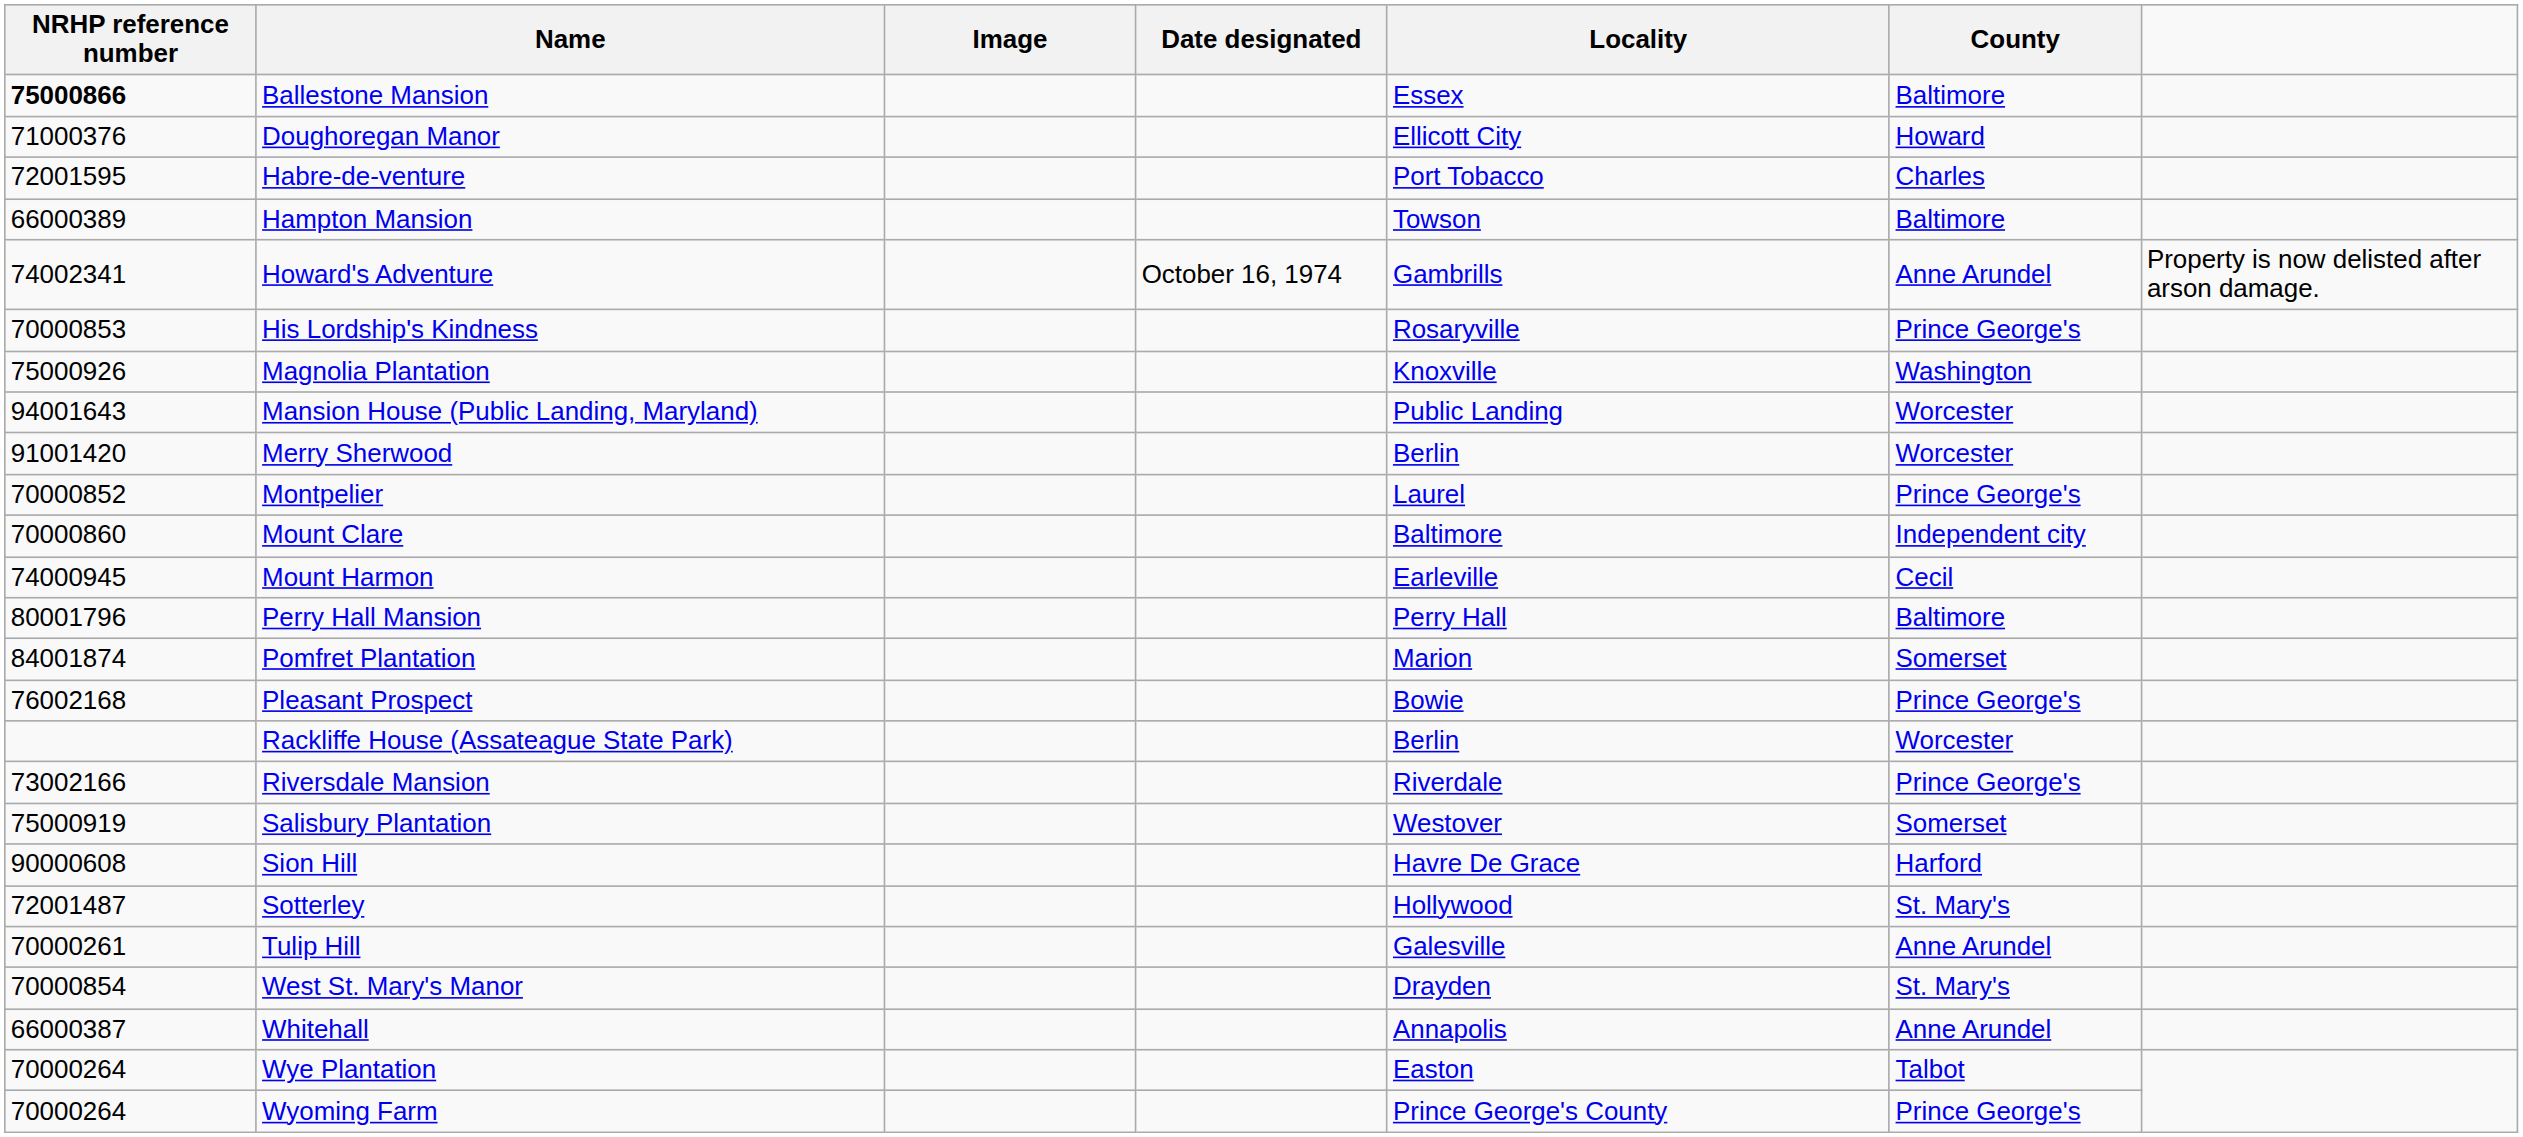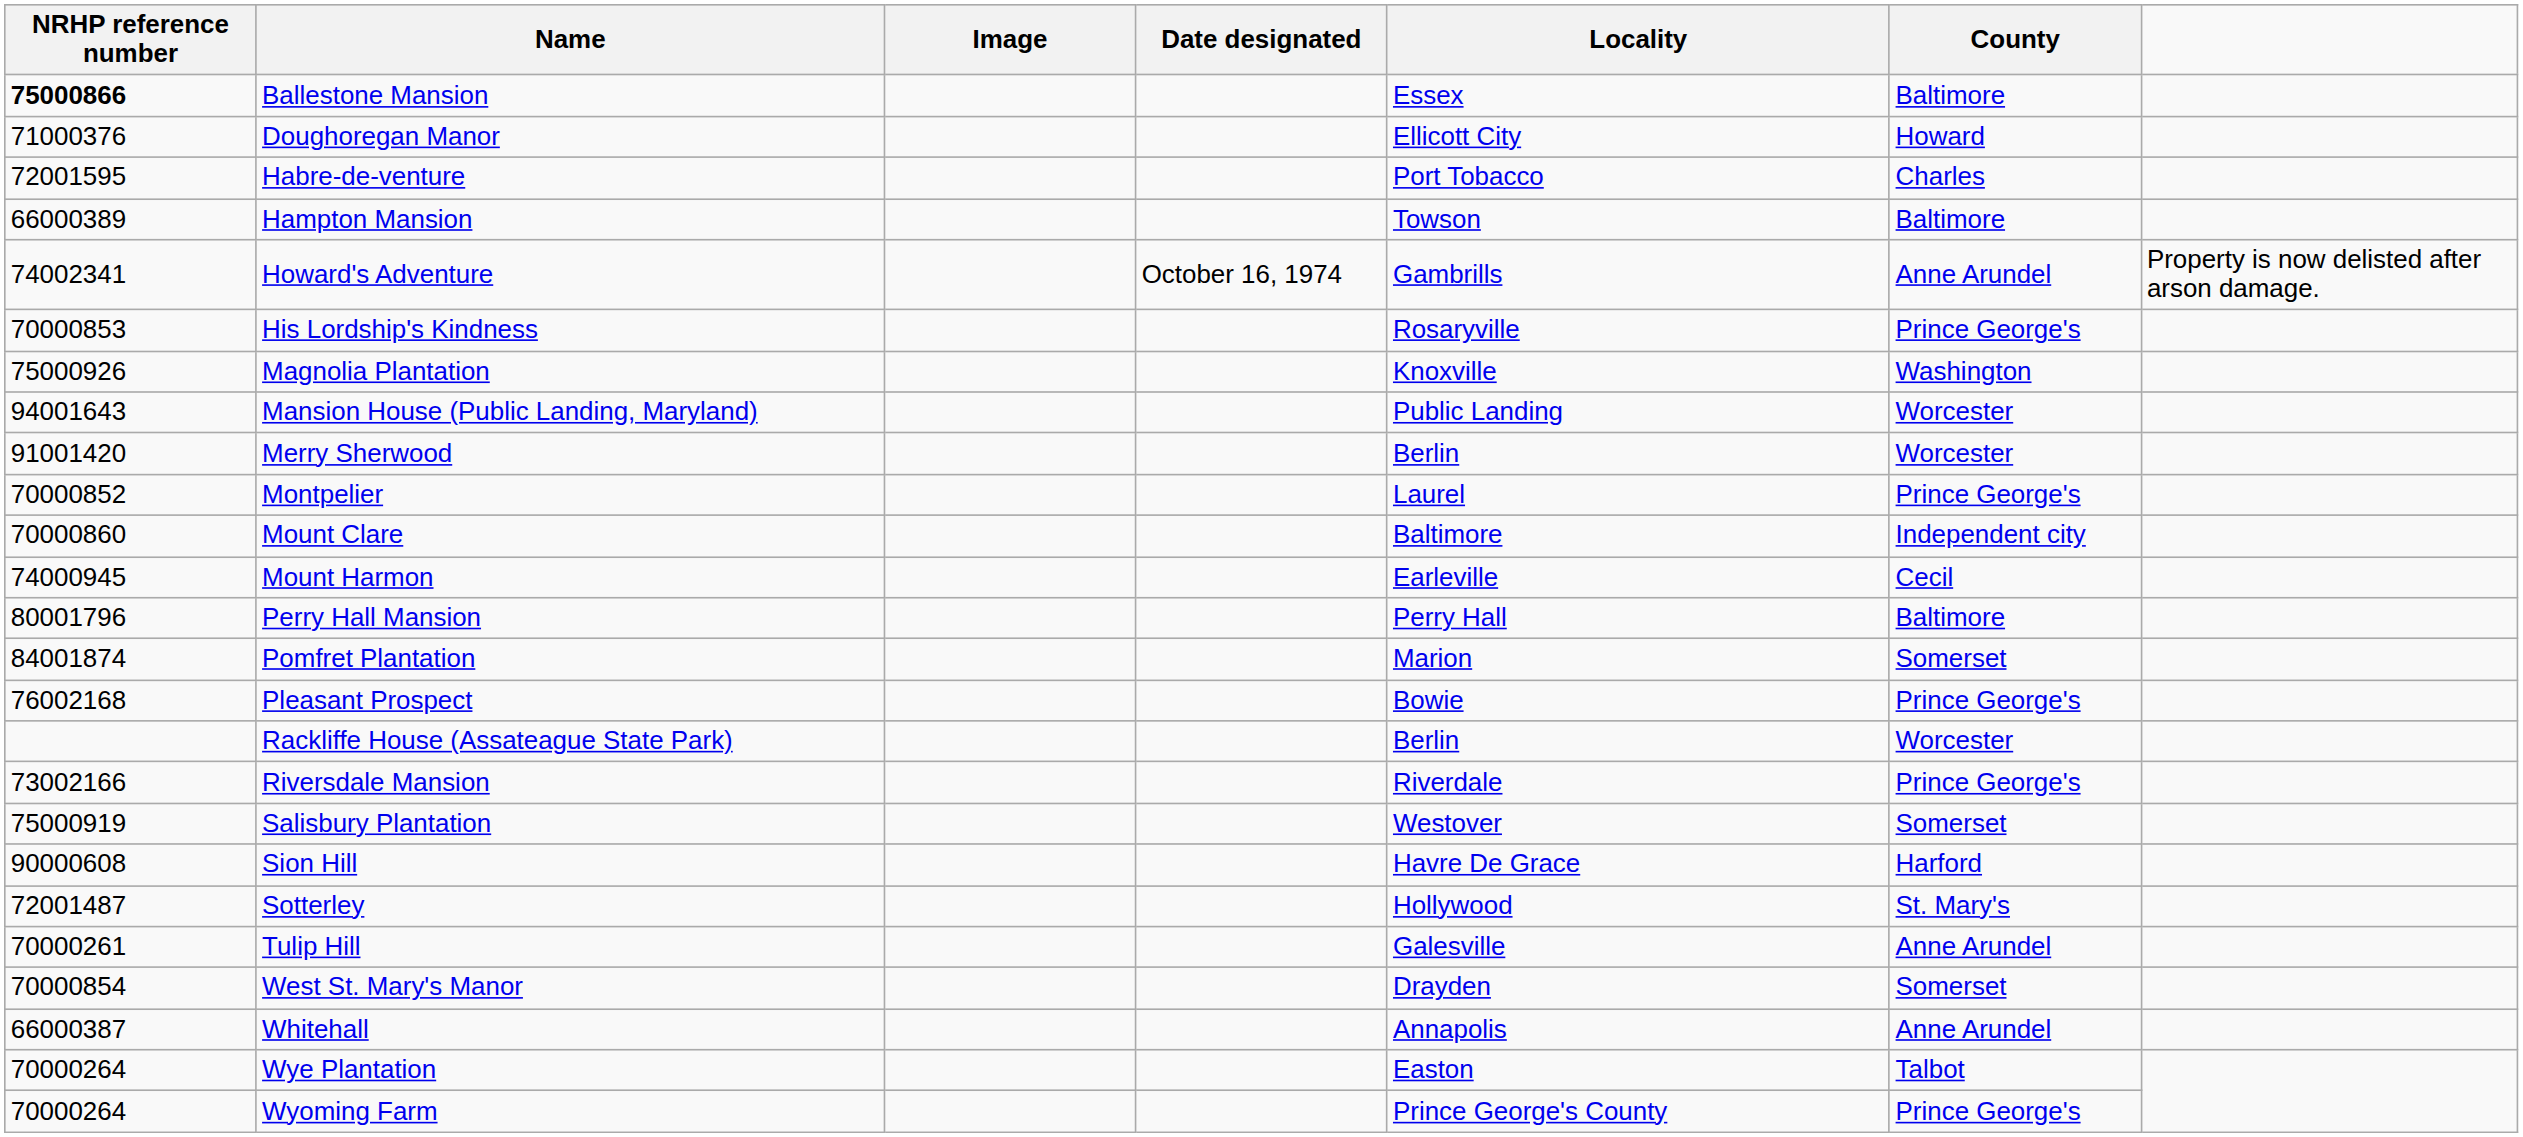 <table class="wikitable sortable" style="width:98%">
 <tr>
 <th style="width:10%;"><strong>NRHP reference number</strong></th>
 <th style="width:25%;"><strong>Name</strong></th>
 <th style="width:10%;" class="unsortable"><strong>Image</strong></th>
 <th style="width:10%;"><strong>Date designated</strong></th>
 <th style="width:20%;"><strong>Locality</strong></th>
 <th style="width:10%;"><strong>County</strong></th>
 </tr>
 <tr>
 <td><strong>75000866</strong></td>
 <td><a href='#'>Ballestone Mansion</a></td>
 <td></td>
 <td></td>
 <td><a href='#'>Essex</a><br></td>
 <td><a href='#'>Baltimore</a></td>
 <td></td>
 </tr>
 <tr>
 <td>71000376</td>
 <td><a href='#'>Doughoregan Manor</a></td>
 <td></td>
 <td></td>
 <td><a href='#'>Ellicott City</a><br><small></small></td>
 <td><a href='#'>Howard</a></td>
 <td></td>
 </tr>
 <tr>
 <td>72001595</td>
 <td><a href='#'>Habre-de-venture</a></td>
 <td></td>
 <td></td>
 <td><a href='#'>Port Tobacco</a><br><small></small></td>
 <td><a href='#'>Charles</a></td>
 <td></td>
 </tr>
 <tr>
 <td>66000389</td>
 <td><a href='#'>Hampton Mansion</a></td>
 <td></td>
 <td></td>
 <td><a href='#'>Towson</a><br></td>
 <td><a href='#'>Baltimore</a></td>
 <td></td>
 </tr>
 <tr>
 <td>74002341</td>
 <td><a href='#'>Howard's Adventure</a></td>
 <td></td>
 <td>October 16, 1974</td>
 <td><a href='#'>Gambrills</a></td>
 <td><a href='#'>Anne Arundel</a></td>
 <td>Property is now delisted after arson damage.</td>
 </tr>
 <tr>
 <td>70000853</td>
 <td><a href='#'>His Lordship's Kindness</a></td>
 <td></td>
 <td></td>
 <td><a href='#'>Rosaryville</a><br><small></small></td>
 <td><a href='#'>Prince George's</a></td>
 <td></td>
 </tr>
 <tr>
 <td>75000926</td>
 <td><a href='#'>Magnolia Plantation</a></td>
 <td></td>
 <td></td>
 <td><a href='#'>Knoxville</a></td>
 <td><a href='#'>Washington</a></td>
 <td></td>
 </tr>
 <tr>
 <td>94001643</td>
 <td><a href='#'>Mansion House (Public Landing, Maryland)</a></td>
 <td></td>
 <td></td>
 <td><a href='#'>Public Landing</a><br></td>
 <td><a href='#'>Worcester</a></td>
 <td></td>
 </tr>
 <tr>
 <td>91001420</td>
 <td><a href='#'>Merry Sherwood</a></td>
 <td></td>
 <td></td>
 <td><a href='#'>Berlin</a><br></td>
 <td><a href='#'>Worcester</a></td>
 <td></td>
 </tr>
 <tr>
 <td>70000852</td>
 <td><a href='#'>Montpelier</a></td>
 <td></td>
 <td></td>
 <td><a href='#'>Laurel</a><br><small></small></td>
 <td><a href='#'>Prince George's</a></td>
 <td></td>
 </tr>
 <tr>
 <td>70000860</td>
 <td><a href='#'>Mount Clare</a></td>
 <td></td>
 <td></td>
 <td><a href='#'>Baltimore</a><br><small></small></td>
 <td><a href='#'>Independent city</a></td>
 <td></td>
 </tr>
 <tr>
 <td>74000945</td>
 <td><a href='#'>Mount Harmon</a></td>
 <td></td>
 <td></td>
 <td><a href='#'>Earleville</a><br></td>
 <td><a href='#'>Cecil</a></td>
 <td></td>
 </tr>
 <tr>
 <td>80001796</td>
 <td><a href='#'>Perry Hall Mansion</a></td>
 <td></td>
 <td></td>
 <td><a href='#'>Perry Hall</a><br></td>
 <td><a href='#'>Baltimore</a></td>
 <td></td>
 </tr>
 <tr>
 <td>84001874</td>
 <td><a href='#'>Pomfret Plantation</a></td>
 <td></td>
 <td></td>
 <td><a href='#'>Marion</a></td>
 <td><a href='#'>Somerset</a></td>
 <td></td>
 </tr>
 <tr>
 <td>76002168</td>
 <td><a href='#'>Pleasant Prospect</a></td>
 <td></td>
 <td></td>
 <td><a href='#'>Bowie</a><small></small></td>
 <td><a href='#'>Prince George's</a></td>
 <td></td>
 </tr>
 <tr>
 <td></td>
 <td><a href='#'>Rackliffe House (Assateague State Park)</a></td>
 <td></td>
 <td></td>
 <td><a href='#'>Berlin</a><br></td>
 <td><a href='#'>Worcester</a></td>
 <td></td>
 </tr>
 <tr>
 <td>73002166</td>
 <td><a href='#'>Riversdale Mansion</a></td>
 <td></td>
 <td></td>
 <td><a href='#'>Riverdale</a><small></small></td>
 <td><a href='#'>Prince George's</a></td>
 <td></td>
 </tr>
 <tr>
 <td>75000919</td>
 <td><a href='#'>Salisbury Plantation</a></td>
 <td></td>
 <td></td>
 <td><a href='#'>Westover</a></td>
 <td><a href='#'>Somerset</a></td>
 <td></td>
 </tr>
 <tr>
 <td>90000608</td>
 <td><a href='#'>Sion Hill</a></td>
 <td></td>
 <td></td>
 <td><a href='#'>Havre De Grace</a><br><small></small></td>
 <td><a href='#'>Harford</a></td>
 <td></td>
 </tr>
 <tr>
 <td>72001487</td>
 <td><a href='#'>Sotterley</a></td>
 <td></td>
 <td></td>
 <td><a href='#'>Hollywood</a><br><small></small></td>
 <td><a href='#'>St. Mary's</a></td>
 <td></td>
 </tr>
 <tr>
 <td>70000261</td>
 <td><a href='#'>Tulip Hill</a></td>
 <td></td>
 <td></td>
 <td><a href='#'>Galesville</a><br><small></small></td>
 <td><a href='#'>Anne Arundel</a></td>
 <td></td>
 </tr>
 <tr>
 <td>70000854</td>
 <td><a href='#'>West St. Mary's Manor</a></td>
 <td></td>
 <td></td>
 <td><a href='#'>Drayden</a><br><small></small></td>
-<td><a href='#'>St. Mary's</a></td>
+<td><a href='#'>Somerset</a></td>
 <td></td>
 </tr>
 <tr>
 <td>66000387</td>
 <td><a href='#'>Whitehall</a></td>
 <td></td>
 <td></td>
 <td><a href='#'>Annapolis</a><br><small></small></td>
 <td><a href='#'>Anne Arundel</a></td>
 <td></td>
 </tr>
 <tr>
 <td>70000264</td>
 <td><a href='#'>Wye Plantation</a></td>
 <td></td>
 <td></td>
 <td><a href='#'>Easton</a><br><small></small></td>
 <td><a href='#'>Talbot</a></td>
 </tr>
 <tr>
 <td>70000264</td>
 <td><a href='#'>Wyoming Farm</a></td>
 <td></td>
 <td></td>
 <td><a href='#'>Prince George's County</a><br><small></small></td>
 <td><a href='#'>Prince George's</a></td>
 </tr>
 </table>
